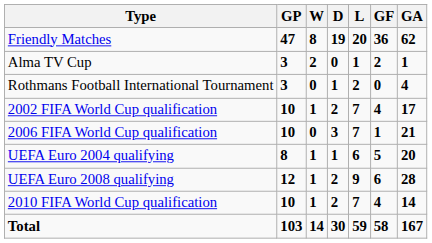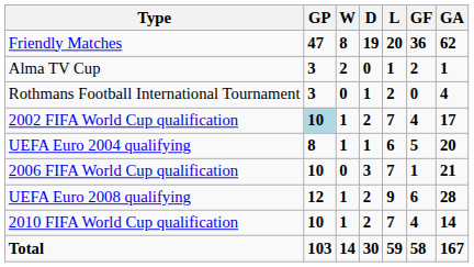 <table class="wikitable">
 <tr>
 <th>Type</th>
 <th>GP</th>
 <th>W</th>
 <th>D</th>
 <th>L</th>
 <th>GF</th>
 <th>GA</th>
 </tr>
 <tr>
 <td align=left><a href='#'>Friendly Matches</a></td>
 <td><strong>47</strong></td>
 <td><strong>8</strong></td>
 <td><strong>19</strong></td>
 <td><strong>20</strong></td>
 <td><strong>36</strong></td>
 <td><strong>62</strong></td>
 </tr>
 <tr>
 <td align=left>Alma TV Cup</td>
 <td><strong>3</strong></td>
 <td><strong>2</strong></td>
 <td><strong>0</strong></td>
 <td><strong>1</strong></td>
 <td><strong>2</strong></td>
 <td><strong>1</strong></td>
 </tr>
 <tr>
 <td align=left>Rothmans Football International Tournament</td>
 <td><strong>3</strong></td>
 <td><strong>0</strong></td>
 <td><strong>1</strong></td>
 <td><strong>2</strong></td>
 <td><strong>0</strong></td>
 <td><strong>4</strong></td>
 </tr>
 <tr>
 <td align=left><a href='#'>2002 FIFA World Cup qualification</a></td>
-<td><strong>10</strong></td>
+<td style="background: lightblue;"><strong>10</strong></td>
 <td><strong>1</strong></td>
 <td><strong>2</strong></td>
 <td><strong>7</strong></td>
 <td><strong>4</strong></td>
 <td><strong>17</strong></td>
+</tr>
+<tr>
+<td align=left><a href='#'>UEFA Euro 2004 qualifying</a></td>
+<td><strong>8</strong></td>
+<td><strong>1</strong></td>
+<td><strong>1</strong></td>
+<td><strong>6</strong></td>
+<td><strong>5</strong></td>
+<td><strong>20</strong></td>
 </tr>
 <tr>
 <td align=left><a href='#'>2006 FIFA World Cup qualification</a></td>
 <td><strong>10</strong></td>
 <td><strong>0</strong></td>
 <td><strong>3</strong></td>
 <td><strong>7</strong></td>
 <td><strong>1</strong></td>
 <td><strong>21</strong></td>
-</tr>
-<tr>
-<td align=left><a href='#'>UEFA Euro 2004 qualifying</a></td>
-<td><strong>8</strong></td>
-<td><strong>1</strong></td>
-<td><strong>1</strong></td>
-<td><strong>6</strong></td>
-<td><strong>5</strong></td>
-<td><strong>20</strong></td>
 </tr>
 <tr>
 <td align=left><a href='#'>UEFA Euro 2008 qualifying</a></td>
 <td><strong>12</strong></td>
 <td><strong>1</strong></td>
 <td><strong>2</strong></td>
 <td><strong>9</strong></td>
 <td><strong>6</strong></td>
 <td><strong>28</strong></td>
 </tr>
 <tr>
 <td align=left><a href='#'>2010 FIFA World Cup qualification</a></td>
 <td><strong>10</strong></td>
 <td><strong>1</strong></td>
 <td><strong>2</strong></td>
 <td><strong>7</strong></td>
 <td><strong>4</strong></td>
 <td><strong>14</strong></td>
 </tr>
 <tr>
 <td><strong>Total</strong></td>
 <td><strong>103</strong></td>
 <td><strong>14</strong></td>
 <td><strong>30</strong></td>
 <td><strong>59</strong></td>
 <td><strong>58</strong></td>
 <td><strong>167</strong></td>
 </tr>
 </table>
